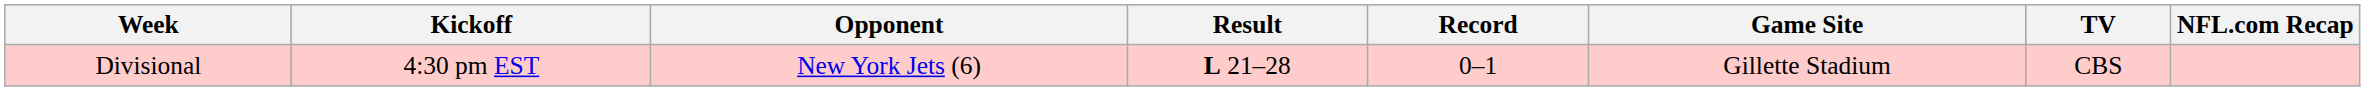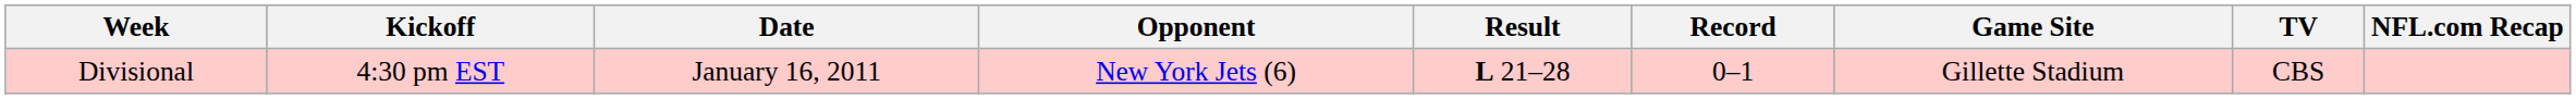 <table class="wikitable" style="text-align: center; margin-left: auto; margin-right: auto;">
 <tr>
 <th>Week</th>
 <th>Kickoff</th>
+<th width="15%">Date</th>
 <th>Opponent</th>
 <th>Result</th>
 <th>Record</th>
 <th>Game Site</th>
 <th>TV</th>
 <th width="8%">NFL.com Recap</th>
 </tr>
 <tr style="background: #fcc">
 <td align="center">Divisional</td>
 <td>4:30 pm <a href='#'>EST</a></td>
+<td>January 16, 2011</td>
 <td><a href='#'>New York Jets</a> (6)</td>
 <td><strong>L</strong> 21–28</td>
 <td align="center">0–1</td>
 <td>Gillette Stadium</td>
 <td>CBS</td>
 <td></td>
 </tr>
 </table>
